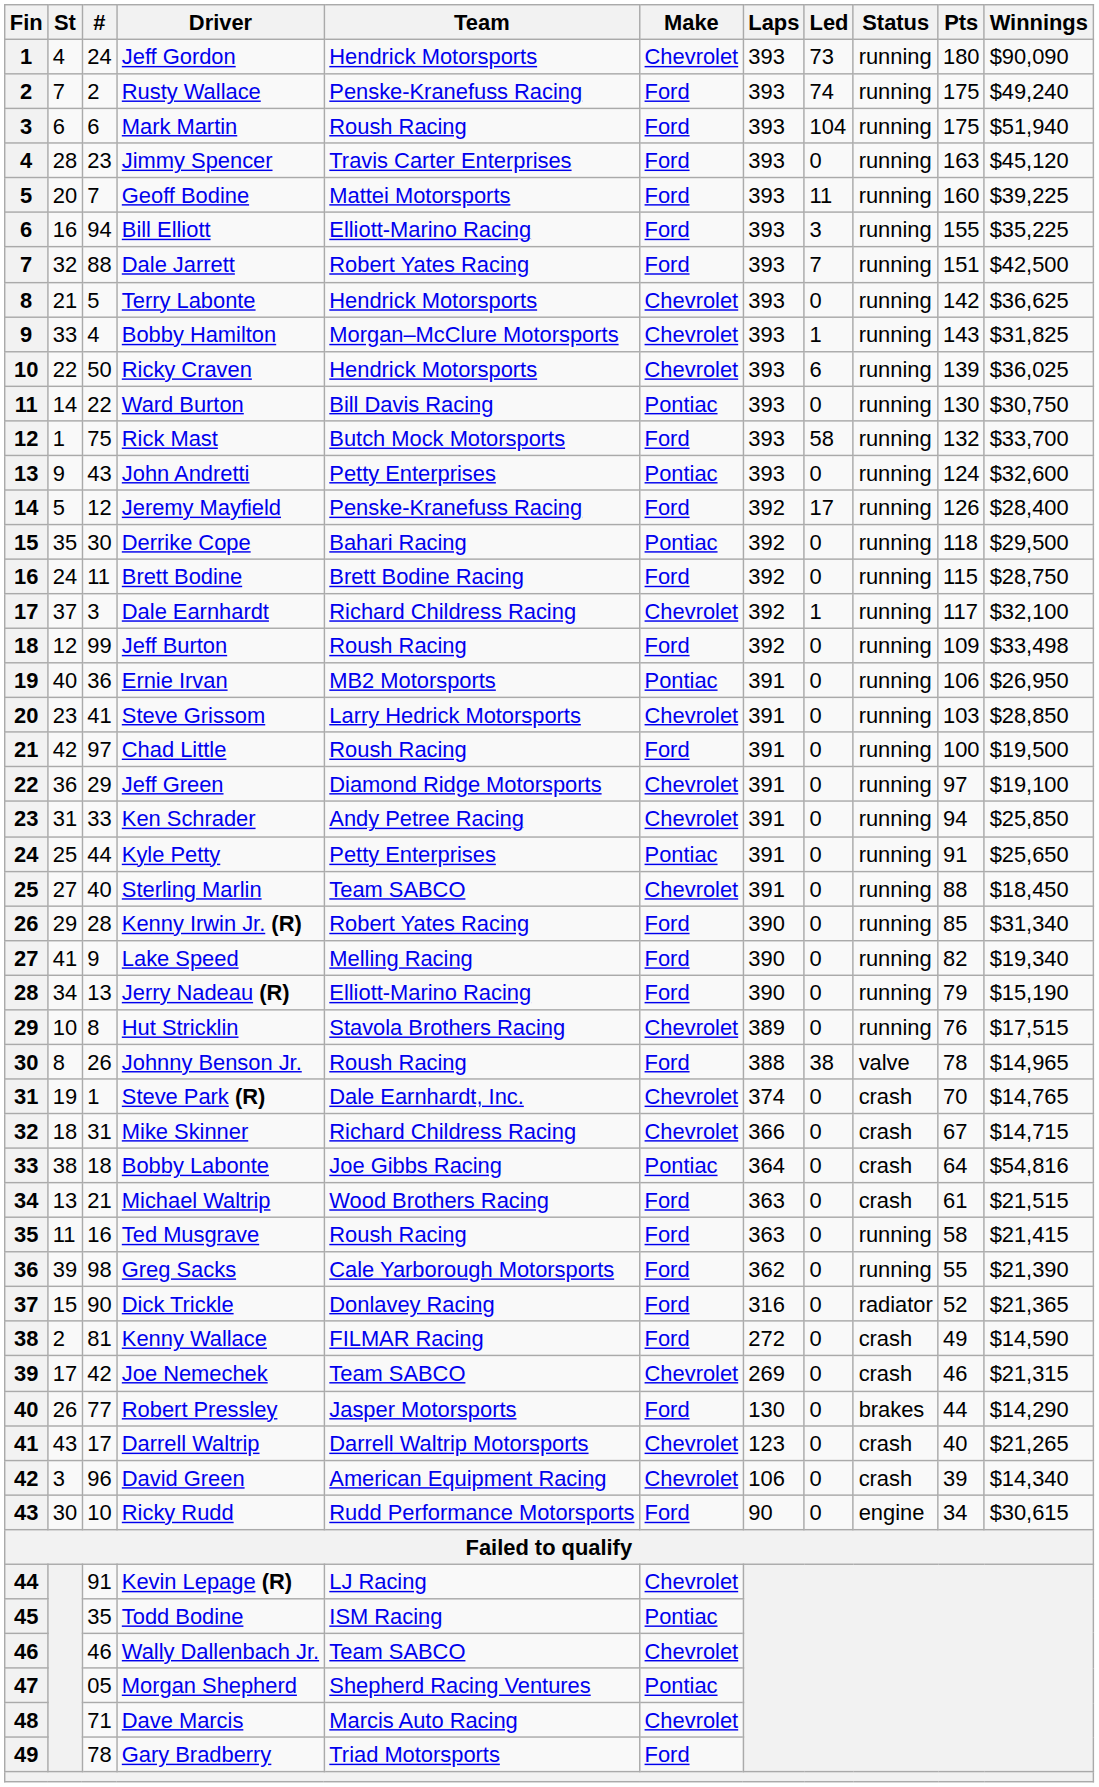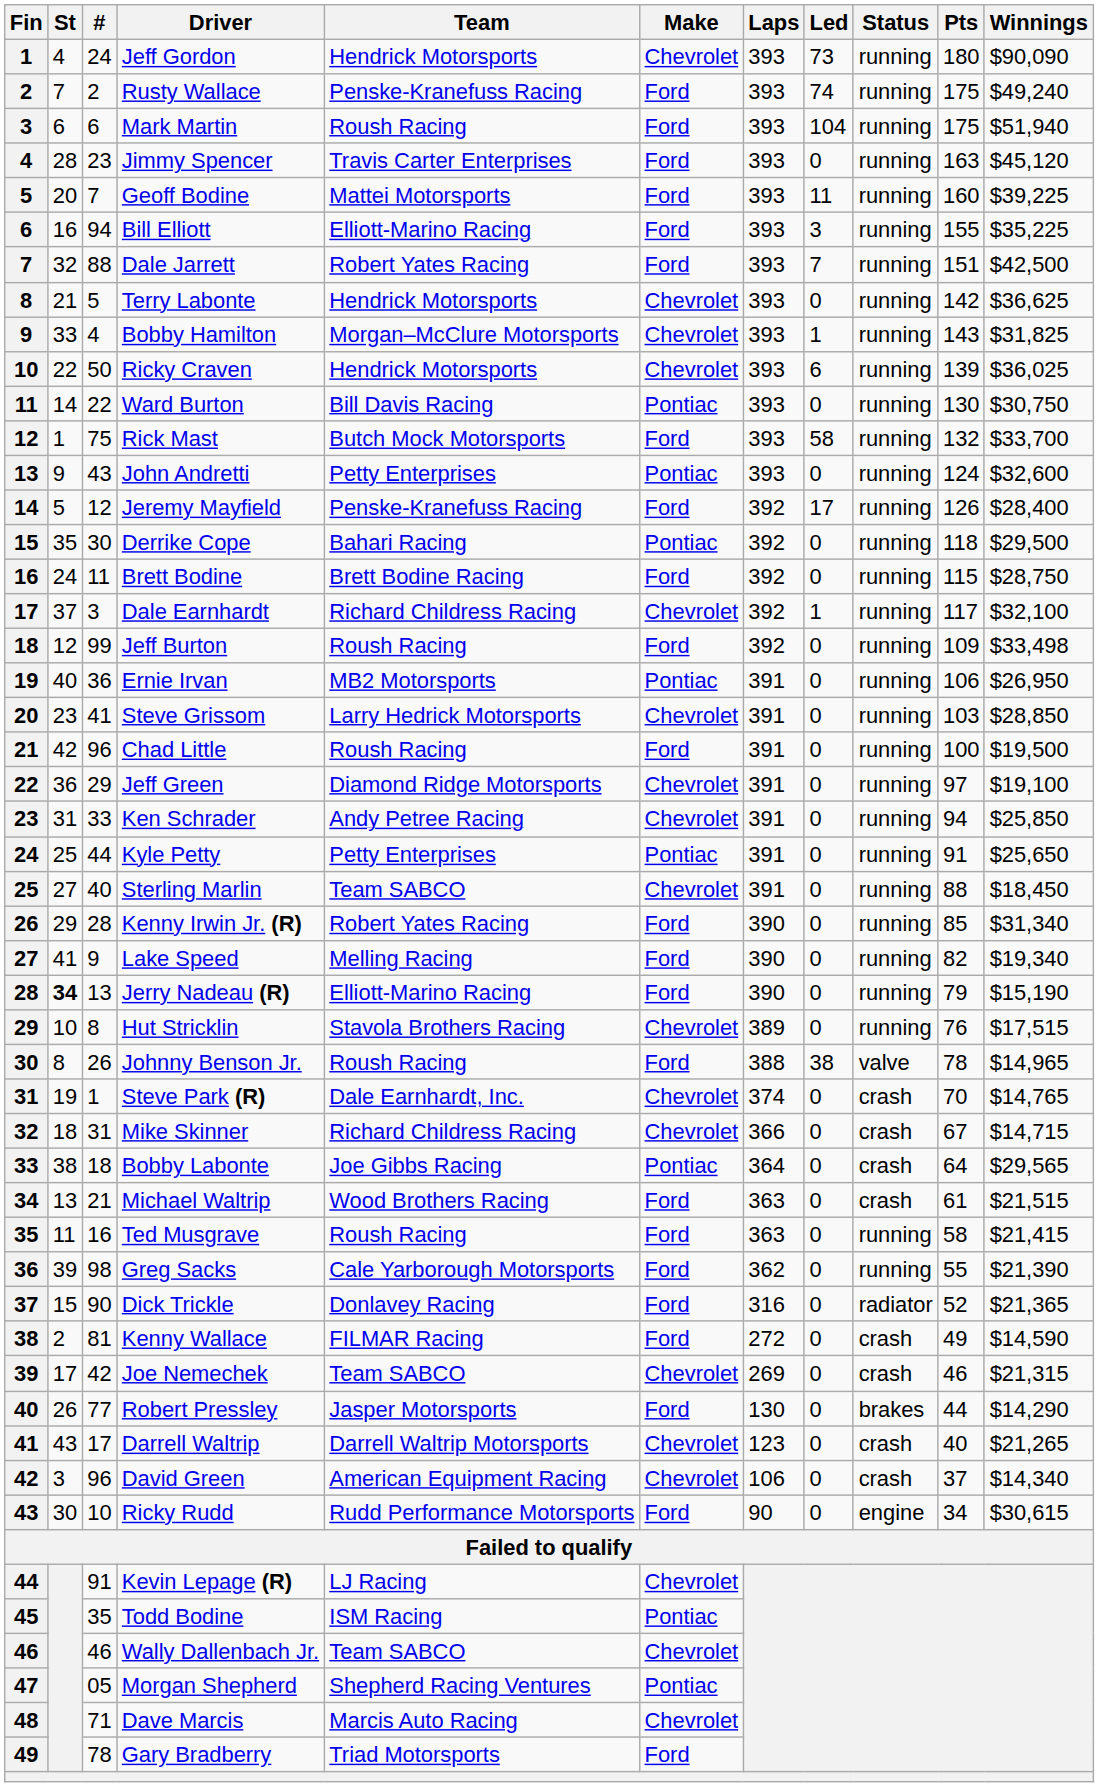 <table class="wikitable" style="font-size:95%">
 <tr>
 <th>Fin</th>
 <th>St</th>
 <th>#</th>
 <th>Driver</th>
 <th>Team</th>
 <th>Make</th>
 <th>Laps</th>
 <th>Led</th>
 <th>Status</th>
 <th>Pts</th>
 <th>Winnings</th>
 </tr>
 <tr>
 <th>1</th>
 <td>4</td>
 <td>24</td>
 <td><a href='#'>Jeff Gordon</a></td>
 <td><a href='#'>Hendrick Motorsports</a></td>
 <td><a href='#'>Chevrolet</a></td>
 <td>393</td>
 <td>73</td>
 <td>running</td>
 <td>180</td>
 <td>$90,090</td>
 </tr>
 <tr>
 <th>2</th>
 <td>7</td>
 <td>2</td>
 <td><a href='#'>Rusty Wallace</a></td>
 <td><a href='#'>Penske-Kranefuss Racing</a></td>
 <td><a href='#'>Ford</a></td>
 <td>393</td>
 <td>74</td>
 <td>running</td>
 <td>175</td>
 <td>$49,240</td>
 </tr>
 <tr>
 <th>3</th>
 <td>6</td>
 <td>6</td>
 <td><a href='#'>Mark Martin</a></td>
 <td><a href='#'>Roush Racing</a></td>
 <td><a href='#'>Ford</a></td>
 <td>393</td>
 <td>104</td>
 <td>running</td>
 <td>175</td>
 <td>$51,940</td>
 </tr>
 <tr>
 <th>4</th>
 <td>28</td>
 <td>23</td>
 <td><a href='#'>Jimmy Spencer</a></td>
 <td><a href='#'>Travis Carter Enterprises</a></td>
 <td><a href='#'>Ford</a></td>
 <td>393</td>
 <td>0</td>
 <td>running</td>
 <td>163</td>
 <td>$45,120</td>
 </tr>
 <tr>
 <th>5</th>
 <td>20</td>
 <td>7</td>
 <td><a href='#'>Geoff Bodine</a></td>
 <td><a href='#'>Mattei Motorsports</a></td>
 <td><a href='#'>Ford</a></td>
 <td>393</td>
 <td>11</td>
 <td>running</td>
 <td>160</td>
 <td>$39,225</td>
 </tr>
 <tr>
 <th>6</th>
 <td>16</td>
 <td>94</td>
 <td><a href='#'>Bill Elliott</a></td>
 <td><a href='#'>Elliott-Marino Racing</a></td>
 <td><a href='#'>Ford</a></td>
 <td>393</td>
 <td>3</td>
 <td>running</td>
 <td>155</td>
 <td>$35,225</td>
 </tr>
 <tr>
 <th>7</th>
 <td>32</td>
 <td>88</td>
 <td><a href='#'>Dale Jarrett</a></td>
 <td><a href='#'>Robert Yates Racing</a></td>
 <td><a href='#'>Ford</a></td>
 <td>393</td>
 <td>7</td>
 <td>running</td>
 <td>151</td>
 <td>$42,500</td>
 </tr>
 <tr>
 <th>8</th>
 <td>21</td>
 <td>5</td>
 <td><a href='#'>Terry Labonte</a></td>
 <td><a href='#'>Hendrick Motorsports</a></td>
 <td><a href='#'>Chevrolet</a></td>
 <td>393</td>
 <td>0</td>
 <td>running</td>
 <td>142</td>
 <td>$36,625</td>
 </tr>
 <tr>
 <th>9</th>
 <td>33</td>
 <td>4</td>
 <td><a href='#'>Bobby Hamilton</a></td>
 <td><a href='#'>Morgan–McClure Motorsports</a></td>
 <td><a href='#'>Chevrolet</a></td>
 <td>393</td>
 <td>1</td>
 <td>running</td>
 <td>143</td>
 <td>$31,825</td>
 </tr>
 <tr>
 <th>10</th>
 <td>22</td>
 <td>50</td>
 <td><a href='#'>Ricky Craven</a></td>
 <td><a href='#'>Hendrick Motorsports</a></td>
 <td><a href='#'>Chevrolet</a></td>
 <td>393</td>
 <td>6</td>
 <td>running</td>
 <td>139</td>
 <td>$36,025</td>
 </tr>
 <tr>
 <th>11</th>
 <td>14</td>
 <td>22</td>
 <td><a href='#'>Ward Burton</a></td>
 <td><a href='#'>Bill Davis Racing</a></td>
 <td><a href='#'>Pontiac</a></td>
 <td>393</td>
 <td>0</td>
 <td>running</td>
 <td>130</td>
 <td>$30,750</td>
 </tr>
 <tr>
 <th>12</th>
 <td>1</td>
 <td>75</td>
 <td><a href='#'>Rick Mast</a></td>
 <td><a href='#'>Butch Mock Motorsports</a></td>
 <td><a href='#'>Ford</a></td>
 <td>393</td>
 <td>58</td>
 <td>running</td>
 <td>132</td>
 <td>$33,700</td>
 </tr>
 <tr>
 <th>13</th>
 <td>9</td>
 <td>43</td>
 <td><a href='#'>John Andretti</a></td>
 <td><a href='#'>Petty Enterprises</a></td>
 <td><a href='#'>Pontiac</a></td>
 <td>393</td>
 <td>0</td>
 <td>running</td>
 <td>124</td>
 <td>$32,600</td>
 </tr>
 <tr>
 <th>14</th>
 <td>5</td>
 <td>12</td>
 <td><a href='#'>Jeremy Mayfield</a></td>
 <td><a href='#'>Penske-Kranefuss Racing</a></td>
 <td><a href='#'>Ford</a></td>
 <td>392</td>
 <td>17</td>
 <td>running</td>
 <td>126</td>
 <td>$28,400</td>
 </tr>
 <tr>
 <th>15</th>
 <td>35</td>
 <td>30</td>
 <td><a href='#'>Derrike Cope</a></td>
 <td><a href='#'>Bahari Racing</a></td>
 <td><a href='#'>Pontiac</a></td>
 <td>392</td>
 <td>0</td>
 <td>running</td>
 <td>118</td>
 <td>$29,500</td>
 </tr>
 <tr>
 <th>16</th>
 <td>24</td>
 <td>11</td>
 <td><a href='#'>Brett Bodine</a></td>
 <td><a href='#'>Brett Bodine Racing</a></td>
 <td><a href='#'>Ford</a></td>
 <td>392</td>
 <td>0</td>
 <td>running</td>
 <td>115</td>
 <td>$28,750</td>
 </tr>
 <tr>
 <th>17</th>
 <td>37</td>
 <td>3</td>
 <td><a href='#'>Dale Earnhardt</a></td>
 <td><a href='#'>Richard Childress Racing</a></td>
 <td><a href='#'>Chevrolet</a></td>
 <td>392</td>
 <td>1</td>
 <td>running</td>
 <td>117</td>
 <td>$32,100</td>
 </tr>
 <tr>
 <th>18</th>
 <td>12</td>
 <td>99</td>
 <td><a href='#'>Jeff Burton</a></td>
 <td><a href='#'>Roush Racing</a></td>
 <td><a href='#'>Ford</a></td>
 <td>392</td>
 <td>0</td>
 <td>running</td>
 <td>109</td>
 <td>$33,498</td>
 </tr>
 <tr>
 <th>19</th>
 <td>40</td>
 <td>36</td>
 <td><a href='#'>Ernie Irvan</a></td>
 <td><a href='#'>MB2 Motorsports</a></td>
 <td><a href='#'>Pontiac</a></td>
 <td>391</td>
 <td>0</td>
 <td>running</td>
 <td>106</td>
 <td>$26,950</td>
 </tr>
 <tr>
 <th>20</th>
 <td>23</td>
 <td>41</td>
 <td><a href='#'>Steve Grissom</a></td>
 <td><a href='#'>Larry Hedrick Motorsports</a></td>
 <td><a href='#'>Chevrolet</a></td>
 <td>391</td>
 <td>0</td>
 <td>running</td>
 <td>103</td>
 <td>$28,850</td>
 </tr>
 <tr>
 <th>21</th>
 <td>42</td>
-<td>97</td>
+<td>96</td>
 <td><a href='#'>Chad Little</a></td>
 <td><a href='#'>Roush Racing</a></td>
 <td><a href='#'>Ford</a></td>
 <td>391</td>
 <td>0</td>
 <td>running</td>
 <td>100</td>
 <td>$19,500</td>
 </tr>
 <tr>
 <th>22</th>
 <td>36</td>
 <td>29</td>
 <td><a href='#'>Jeff Green</a></td>
 <td><a href='#'>Diamond Ridge Motorsports</a></td>
 <td><a href='#'>Chevrolet</a></td>
 <td>391</td>
 <td>0</td>
 <td>running</td>
 <td>97</td>
 <td>$19,100</td>
 </tr>
 <tr>
 <th>23</th>
 <td>31</td>
 <td>33</td>
 <td><a href='#'>Ken Schrader</a></td>
 <td><a href='#'>Andy Petree Racing</a></td>
 <td><a href='#'>Chevrolet</a></td>
 <td>391</td>
 <td>0</td>
 <td>running</td>
 <td>94</td>
 <td>$25,850</td>
 </tr>
 <tr>
 <th>24</th>
 <td>25</td>
 <td>44</td>
 <td><a href='#'>Kyle Petty</a></td>
 <td><a href='#'>Petty Enterprises</a></td>
 <td><a href='#'>Pontiac</a></td>
 <td>391</td>
 <td>0</td>
 <td>running</td>
 <td>91</td>
 <td>$25,650</td>
 </tr>
 <tr>
 <th>25</th>
 <td>27</td>
 <td>40</td>
 <td><a href='#'>Sterling Marlin</a></td>
 <td><a href='#'>Team SABCO</a></td>
 <td><a href='#'>Chevrolet</a></td>
 <td>391</td>
 <td>0</td>
 <td>running</td>
 <td>88</td>
 <td>$18,450</td>
 </tr>
 <tr>
 <th>26</th>
 <td>29</td>
 <td>28</td>
 <td><a href='#'>Kenny Irwin Jr.</a> <strong>(R)</strong></td>
 <td><a href='#'>Robert Yates Racing</a></td>
 <td><a href='#'>Ford</a></td>
 <td>390</td>
 <td>0</td>
 <td>running</td>
 <td>85</td>
 <td>$31,340</td>
 </tr>
 <tr>
 <th>27</th>
 <td>41</td>
 <td>9</td>
 <td><a href='#'>Lake Speed</a></td>
 <td><a href='#'>Melling Racing</a></td>
 <td><a href='#'>Ford</a></td>
 <td>390</td>
 <td>0</td>
 <td>running</td>
 <td>82</td>
 <td>$19,340</td>
 </tr>
 <tr>
 <th>28</th>
-<td>34</td>
+<td><strong>34</strong></td>
 <td>13</td>
 <td><a href='#'>Jerry Nadeau</a> <strong>(R)</strong></td>
 <td><a href='#'>Elliott-Marino Racing</a></td>
 <td><a href='#'>Ford</a></td>
 <td>390</td>
 <td>0</td>
 <td>running</td>
 <td>79</td>
 <td>$15,190</td>
 </tr>
 <tr>
 <th>29</th>
 <td>10</td>
 <td>8</td>
 <td><a href='#'>Hut Stricklin</a></td>
 <td><a href='#'>Stavola Brothers Racing</a></td>
 <td><a href='#'>Chevrolet</a></td>
 <td>389</td>
 <td>0</td>
 <td>running</td>
 <td>76</td>
 <td>$17,515</td>
 </tr>
 <tr>
 <th>30</th>
 <td>8</td>
 <td>26</td>
 <td><a href='#'>Johnny Benson Jr.</a></td>
 <td><a href='#'>Roush Racing</a></td>
 <td><a href='#'>Ford</a></td>
 <td>388</td>
 <td>38</td>
 <td>valve</td>
 <td>78</td>
 <td>$14,965</td>
 </tr>
 <tr>
 <th>31</th>
 <td>19</td>
 <td>1</td>
 <td><a href='#'>Steve Park</a> <strong>(R)</strong></td>
 <td><a href='#'>Dale Earnhardt, Inc.</a></td>
 <td><a href='#'>Chevrolet</a></td>
 <td>374</td>
 <td>0</td>
 <td>crash</td>
 <td>70</td>
 <td>$14,765</td>
 </tr>
 <tr>
 <th>32</th>
 <td>18</td>
 <td>31</td>
 <td><a href='#'>Mike Skinner</a></td>
 <td><a href='#'>Richard Childress Racing</a></td>
 <td><a href='#'>Chevrolet</a></td>
 <td>366</td>
 <td>0</td>
 <td>crash</td>
 <td>67</td>
 <td>$14,715</td>
 </tr>
 <tr>
 <th>33</th>
 <td>38</td>
 <td>18</td>
 <td><a href='#'>Bobby Labonte</a></td>
 <td><a href='#'>Joe Gibbs Racing</a></td>
 <td><a href='#'>Pontiac</a></td>
 <td>364</td>
 <td>0</td>
 <td>crash</td>
 <td>64</td>
-<td>$54,816</td>
+<td>$29,565</td>
 </tr>
 <tr>
 <th>34</th>
 <td>13</td>
 <td>21</td>
 <td><a href='#'>Michael Waltrip</a></td>
 <td><a href='#'>Wood Brothers Racing</a></td>
 <td><a href='#'>Ford</a></td>
 <td>363</td>
 <td>0</td>
 <td>crash</td>
 <td>61</td>
 <td>$21,515</td>
 </tr>
 <tr>
 <th>35</th>
 <td>11</td>
 <td>16</td>
 <td><a href='#'>Ted Musgrave</a></td>
 <td><a href='#'>Roush Racing</a></td>
 <td><a href='#'>Ford</a></td>
 <td>363</td>
 <td>0</td>
 <td>running</td>
 <td>58</td>
 <td>$21,415</td>
 </tr>
 <tr>
 <th>36</th>
 <td>39</td>
 <td>98</td>
 <td><a href='#'>Greg Sacks</a></td>
 <td><a href='#'>Cale Yarborough Motorsports</a></td>
 <td><a href='#'>Ford</a></td>
 <td>362</td>
 <td>0</td>
 <td>running</td>
 <td>55</td>
 <td>$21,390</td>
 </tr>
 <tr>
 <th>37</th>
 <td>15</td>
 <td>90</td>
 <td><a href='#'>Dick Trickle</a></td>
 <td><a href='#'>Donlavey Racing</a></td>
 <td><a href='#'>Ford</a></td>
 <td>316</td>
 <td>0</td>
 <td>radiator</td>
 <td>52</td>
 <td>$21,365</td>
 </tr>
 <tr>
 <th>38</th>
 <td>2</td>
 <td>81</td>
 <td><a href='#'>Kenny Wallace</a></td>
 <td><a href='#'>FILMAR Racing</a></td>
 <td><a href='#'>Ford</a></td>
 <td>272</td>
 <td>0</td>
 <td>crash</td>
 <td>49</td>
 <td>$14,590</td>
 </tr>
 <tr>
 <th>39</th>
 <td>17</td>
 <td>42</td>
 <td><a href='#'>Joe Nemechek</a></td>
 <td><a href='#'>Team SABCO</a></td>
 <td><a href='#'>Chevrolet</a></td>
 <td>269</td>
 <td>0</td>
 <td>crash</td>
 <td>46</td>
 <td>$21,315</td>
 </tr>
 <tr>
 <th>40</th>
 <td>26</td>
 <td>77</td>
 <td><a href='#'>Robert Pressley</a></td>
 <td><a href='#'>Jasper Motorsports</a></td>
 <td><a href='#'>Ford</a></td>
 <td>130</td>
 <td>0</td>
 <td>brakes</td>
 <td>44</td>
 <td>$14,290</td>
 </tr>
 <tr>
 <th>41</th>
 <td>43</td>
 <td>17</td>
 <td><a href='#'>Darrell Waltrip</a></td>
 <td><a href='#'>Darrell Waltrip Motorsports</a></td>
 <td><a href='#'>Chevrolet</a></td>
 <td>123</td>
 <td>0</td>
 <td>crash</td>
 <td>40</td>
 <td>$21,265</td>
 </tr>
 <tr>
 <th>42</th>
 <td>3</td>
 <td>96</td>
 <td><a href='#'>David Green</a></td>
 <td><a href='#'>American Equipment Racing</a></td>
 <td><a href='#'>Chevrolet</a></td>
 <td>106</td>
 <td>0</td>
 <td>crash</td>
-<td>39</td>
+<td>37</td>
 <td>$14,340</td>
 </tr>
 <tr>
 <th>43</th>
 <td>30</td>
 <td>10</td>
 <td><a href='#'>Ricky Rudd</a></td>
 <td><a href='#'>Rudd Performance Motorsports</a></td>
 <td><a href='#'>Ford</a></td>
 <td>90</td>
 <td>0</td>
 <td>engine</td>
 <td>34</td>
 <td>$30,615</td>
 </tr>
 <tr>
 <th colspan="11">Failed to qualify</th>
 </tr>
 <tr>
 <th>44</th>
 <th rowspan="6"></th>
 <td>91</td>
 <td><a href='#'>Kevin Lepage</a> <strong>(R)</strong></td>
 <td><a href='#'>LJ Racing</a></td>
 <td><a href='#'>Chevrolet</a></td>
 <th colspan="5" rowspan="6"></th>
 </tr>
 <tr>
 <th>45</th>
 <td>35</td>
 <td><a href='#'>Todd Bodine</a></td>
 <td><a href='#'>ISM Racing</a></td>
 <td><a href='#'>Pontiac</a></td>
 </tr>
 <tr>
 <th>46</th>
 <td>46</td>
 <td><a href='#'>Wally Dallenbach Jr.</a></td>
 <td><a href='#'>Team SABCO</a></td>
 <td><a href='#'>Chevrolet</a></td>
 </tr>
 <tr>
 <th>47</th>
 <td>05</td>
 <td><a href='#'>Morgan Shepherd</a></td>
 <td><a href='#'>Shepherd Racing Ventures</a></td>
 <td><a href='#'>Pontiac</a></td>
 </tr>
 <tr>
 <th>48</th>
 <td>71</td>
 <td><a href='#'>Dave Marcis</a></td>
 <td><a href='#'>Marcis Auto Racing</a></td>
 <td><a href='#'>Chevrolet</a></td>
 </tr>
 <tr>
 <th>49</th>
 <td>78</td>
 <td><a href='#'>Gary Bradberry</a></td>
 <td><a href='#'>Triad Motorsports</a></td>
 <td><a href='#'>Ford</a></td>
 </tr>
 <tr>
 <th colspan="11"></th>
 </tr>
 </table>
